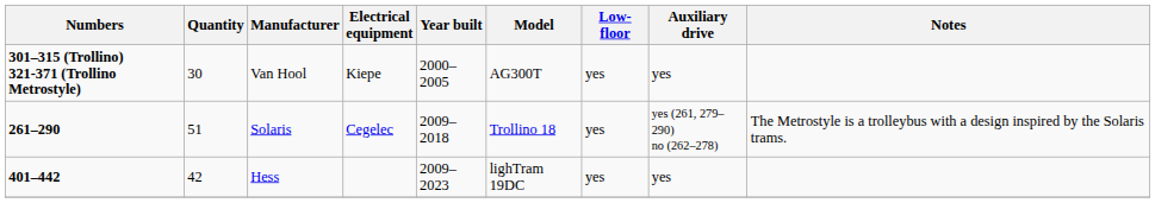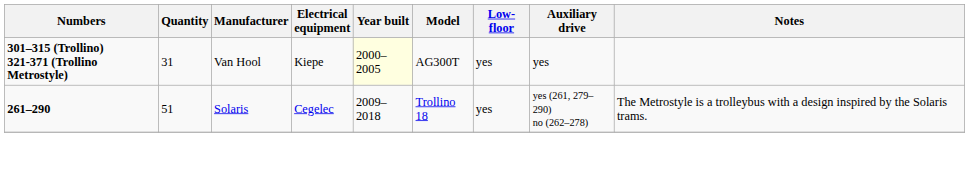 <table class="wikitable sortable">
 <tr style="background:#E0E0E0;">
 <th>Numbers</th>
 <th>Quantity</th>
 <th>Manufacturer</th>
 <th>Electrical<br>equipment</th>
 <th>Year built</th>
 <th>Model</th>
 <th><a href='#'>Low-floor</a></th>
 <th>Auxiliary drive</th>
 <th>Notes</th>
 </tr>
 <tr |>
 <td><strong>301–315 (Trollino)</strong> <br><strong>321-371 (Trollino Metrostyle)</strong></td>
-<td>30</td>
+<td>31</td>
 <td>Van Hool</td>
 <td>Kiepe</td>
-<td>2000–2005</td>
+<td style="background: lightyellow;">2000–2005</td>
 <td>AG300T</td>
 <td>yes</td>
 <td>yes</td>
 <td></td>
 </tr>
 <tr>
 <td><strong>261–290</strong></td>
 <td>51</td>
 <td><a href='#'>Solaris</a></td>
 <td><a href='#'>Cegelec</a></td>
 <td>2009–2018</td>
 <td><a href='#'>Trollino 18</a></td>
 <td>yes</td>
 <td><small>yes (261, 279–290)</small> <br><small>no (262–278)</small></td>
 <td>The Metrostyle is a trolleybus with a design inspired by the Solaris trams.</td>
 </tr>
 <tr>
-<td><strong>401–442</strong></td>
-<td>42</td>
-<td><a href='#'>Hess</a></td>
-<td></td>
-<td>2009–2023</td>
-<td>lighTram 19DC</td>
-<td>yes</td>
-<td>yes</td>
-<td></td>
-</tr>
-<tr>
 </tr>
 </table>
